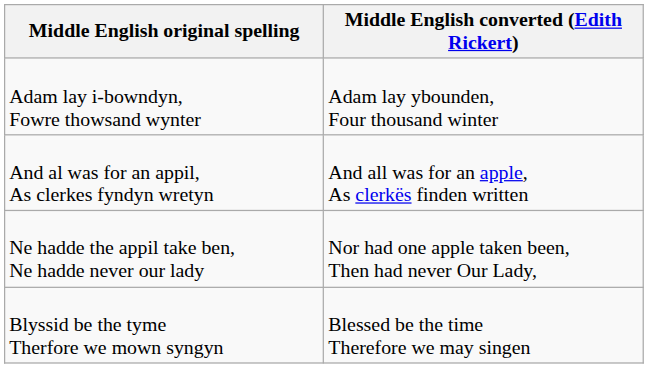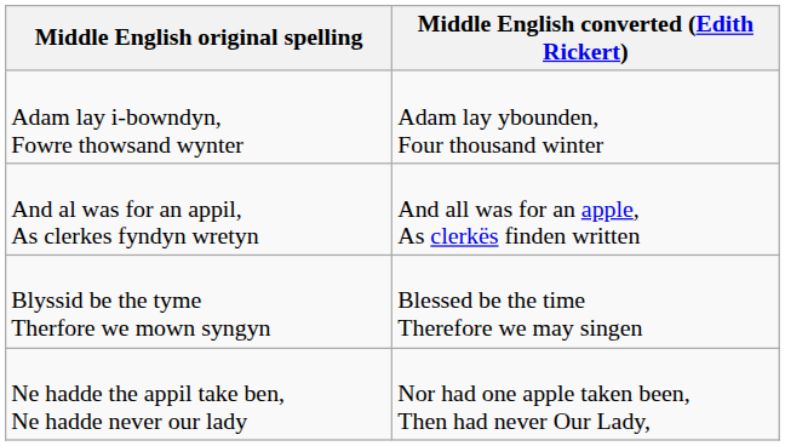 <table class="wikitable">
 <tr>
 <th width="250">Middle English original spelling</th>
 <th width="250">Middle English converted (<a href='#'>Edith Rickert</a>)</th>
 </tr>
 <tr>
 <td><br>Adam lay i-bowndyn,<br>Fowre thowsand wynter<br></td>
 <td><br>Adam lay ybounden,<br>Four thousand winter<br></td>
 </tr>
 <tr>
 <td><br>And al was for an appil,<br>As clerkes fyndyn wretyn<br></td>
 <td><br>And all was for an <a href='#'>apple</a>,<br>As <a href='#'>clerkës</a> finden written<br></td>
 </tr>
 <tr>
+<td><br>Blyssid be the tyme<br>Therfore we mown syngyn<br></td>
+<td><br>Blessed be the time <br>Therefore we may singen<br></td>
+</tr>
+<tr>
 <td><br>Ne hadde the appil take ben,<br>Ne hadde never our lady<br></td>
 <td><br>Nor had one apple taken been,<br>Then had never Our Lady,<br></td>
 </tr>
-<tr>
-<td><br>Blyssid be the tyme<br>Therfore we mown syngyn<br></td>
-<td><br>Blessed be the time <br>Therefore we may singen<br></td>
-</tr>
 </table>
